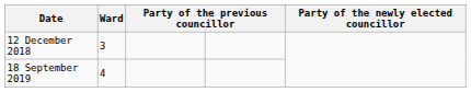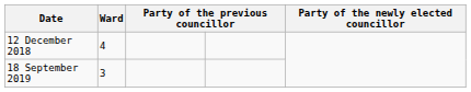 <table class="wikitable">
 <tr>
 <th>Date</th>
 <th>Ward</th>
 <th colspan=2>Party of the previous councillor</th>
 <th colspan=2>Party of the newly elected councillor</th>
 </tr>
 <tr>
 <td>12 December 2018</td>
-<td>3</td>
+<td>4</td>
 <td></td>
 <td></td>
 </tr>
 <tr>
 <td>18 September 2019</td>
-<td>4</td>
+<td>3</td>
 <td></td>
 <td></td>
 </tr>
 </table>
